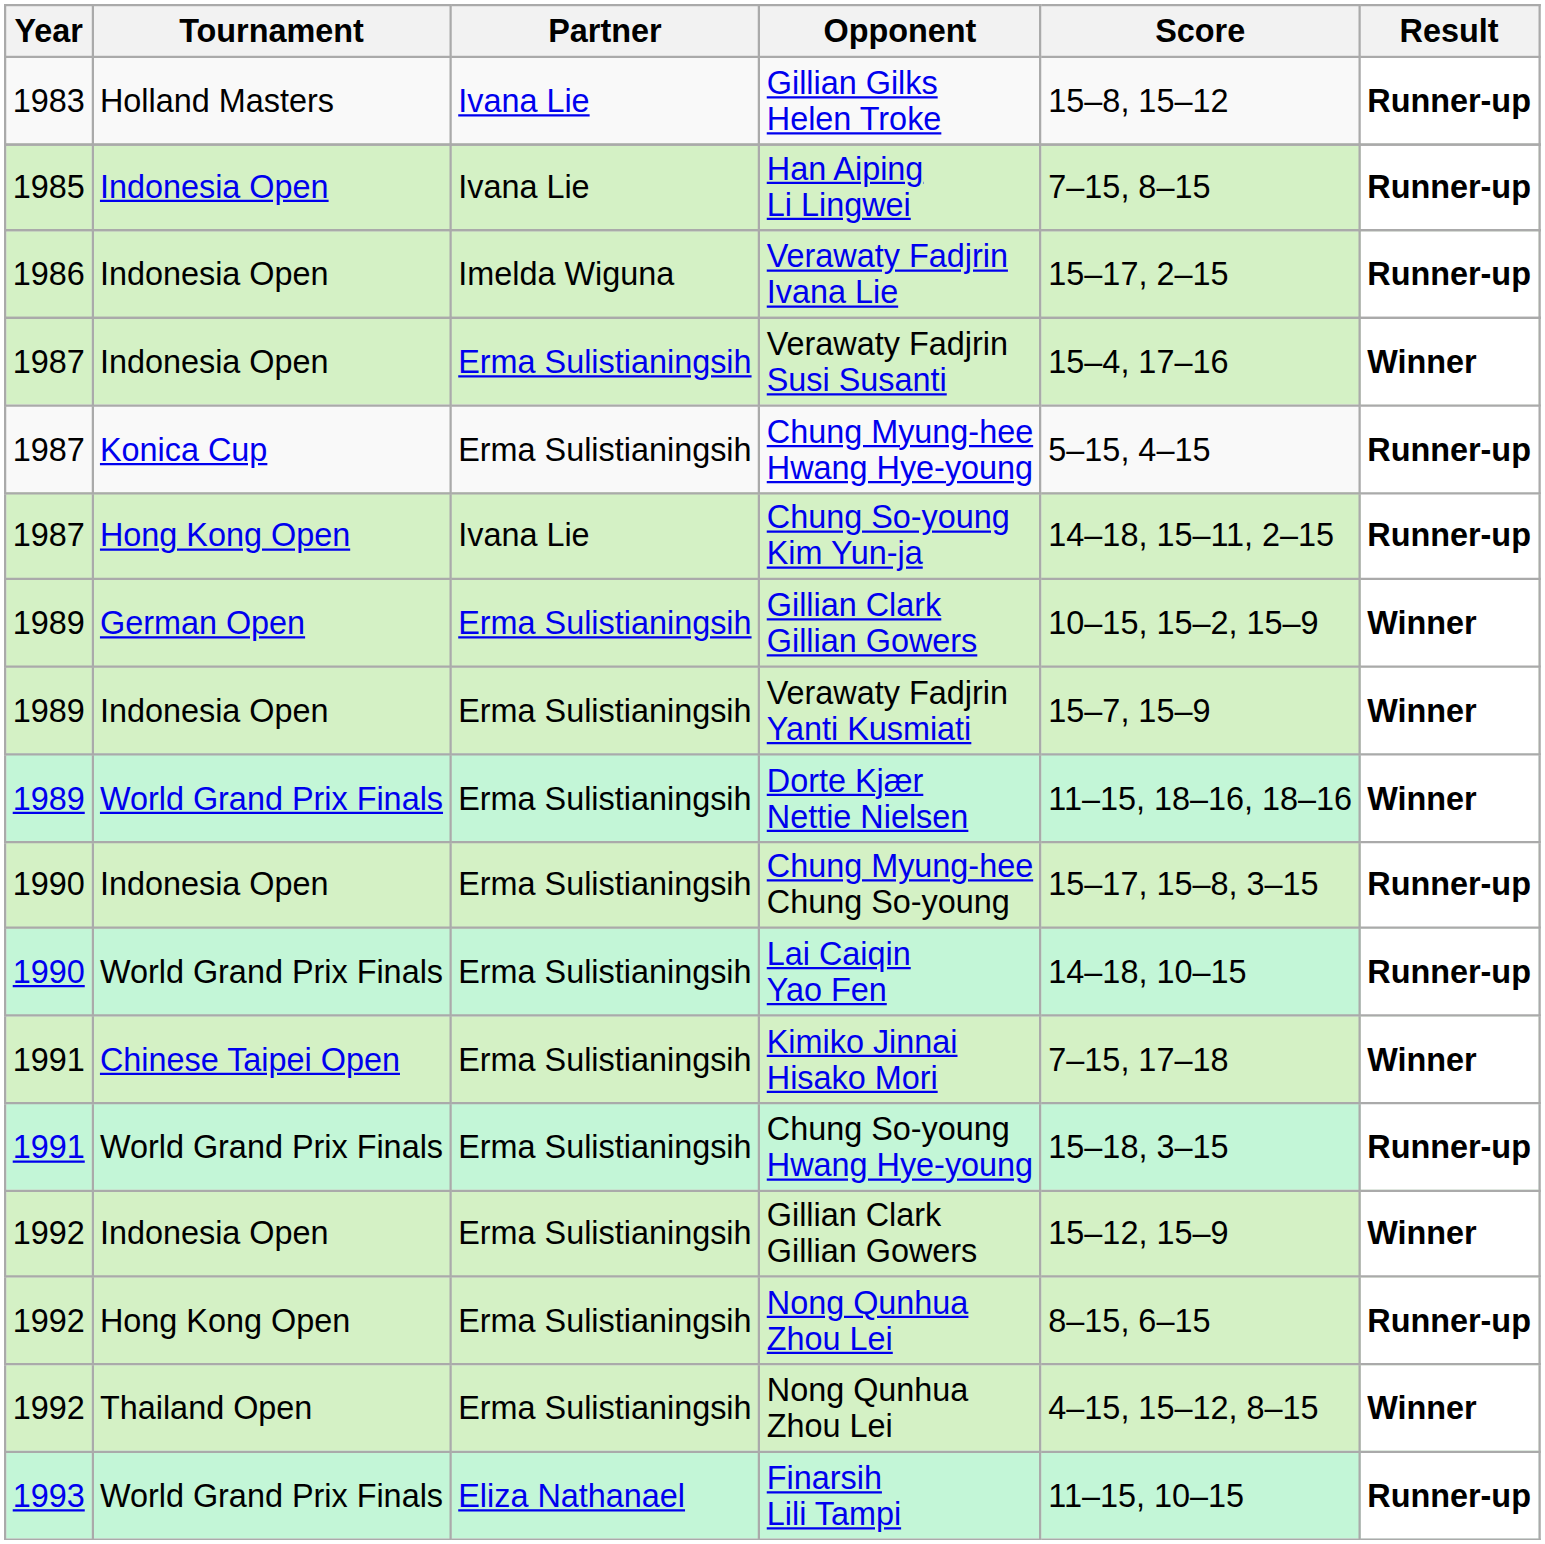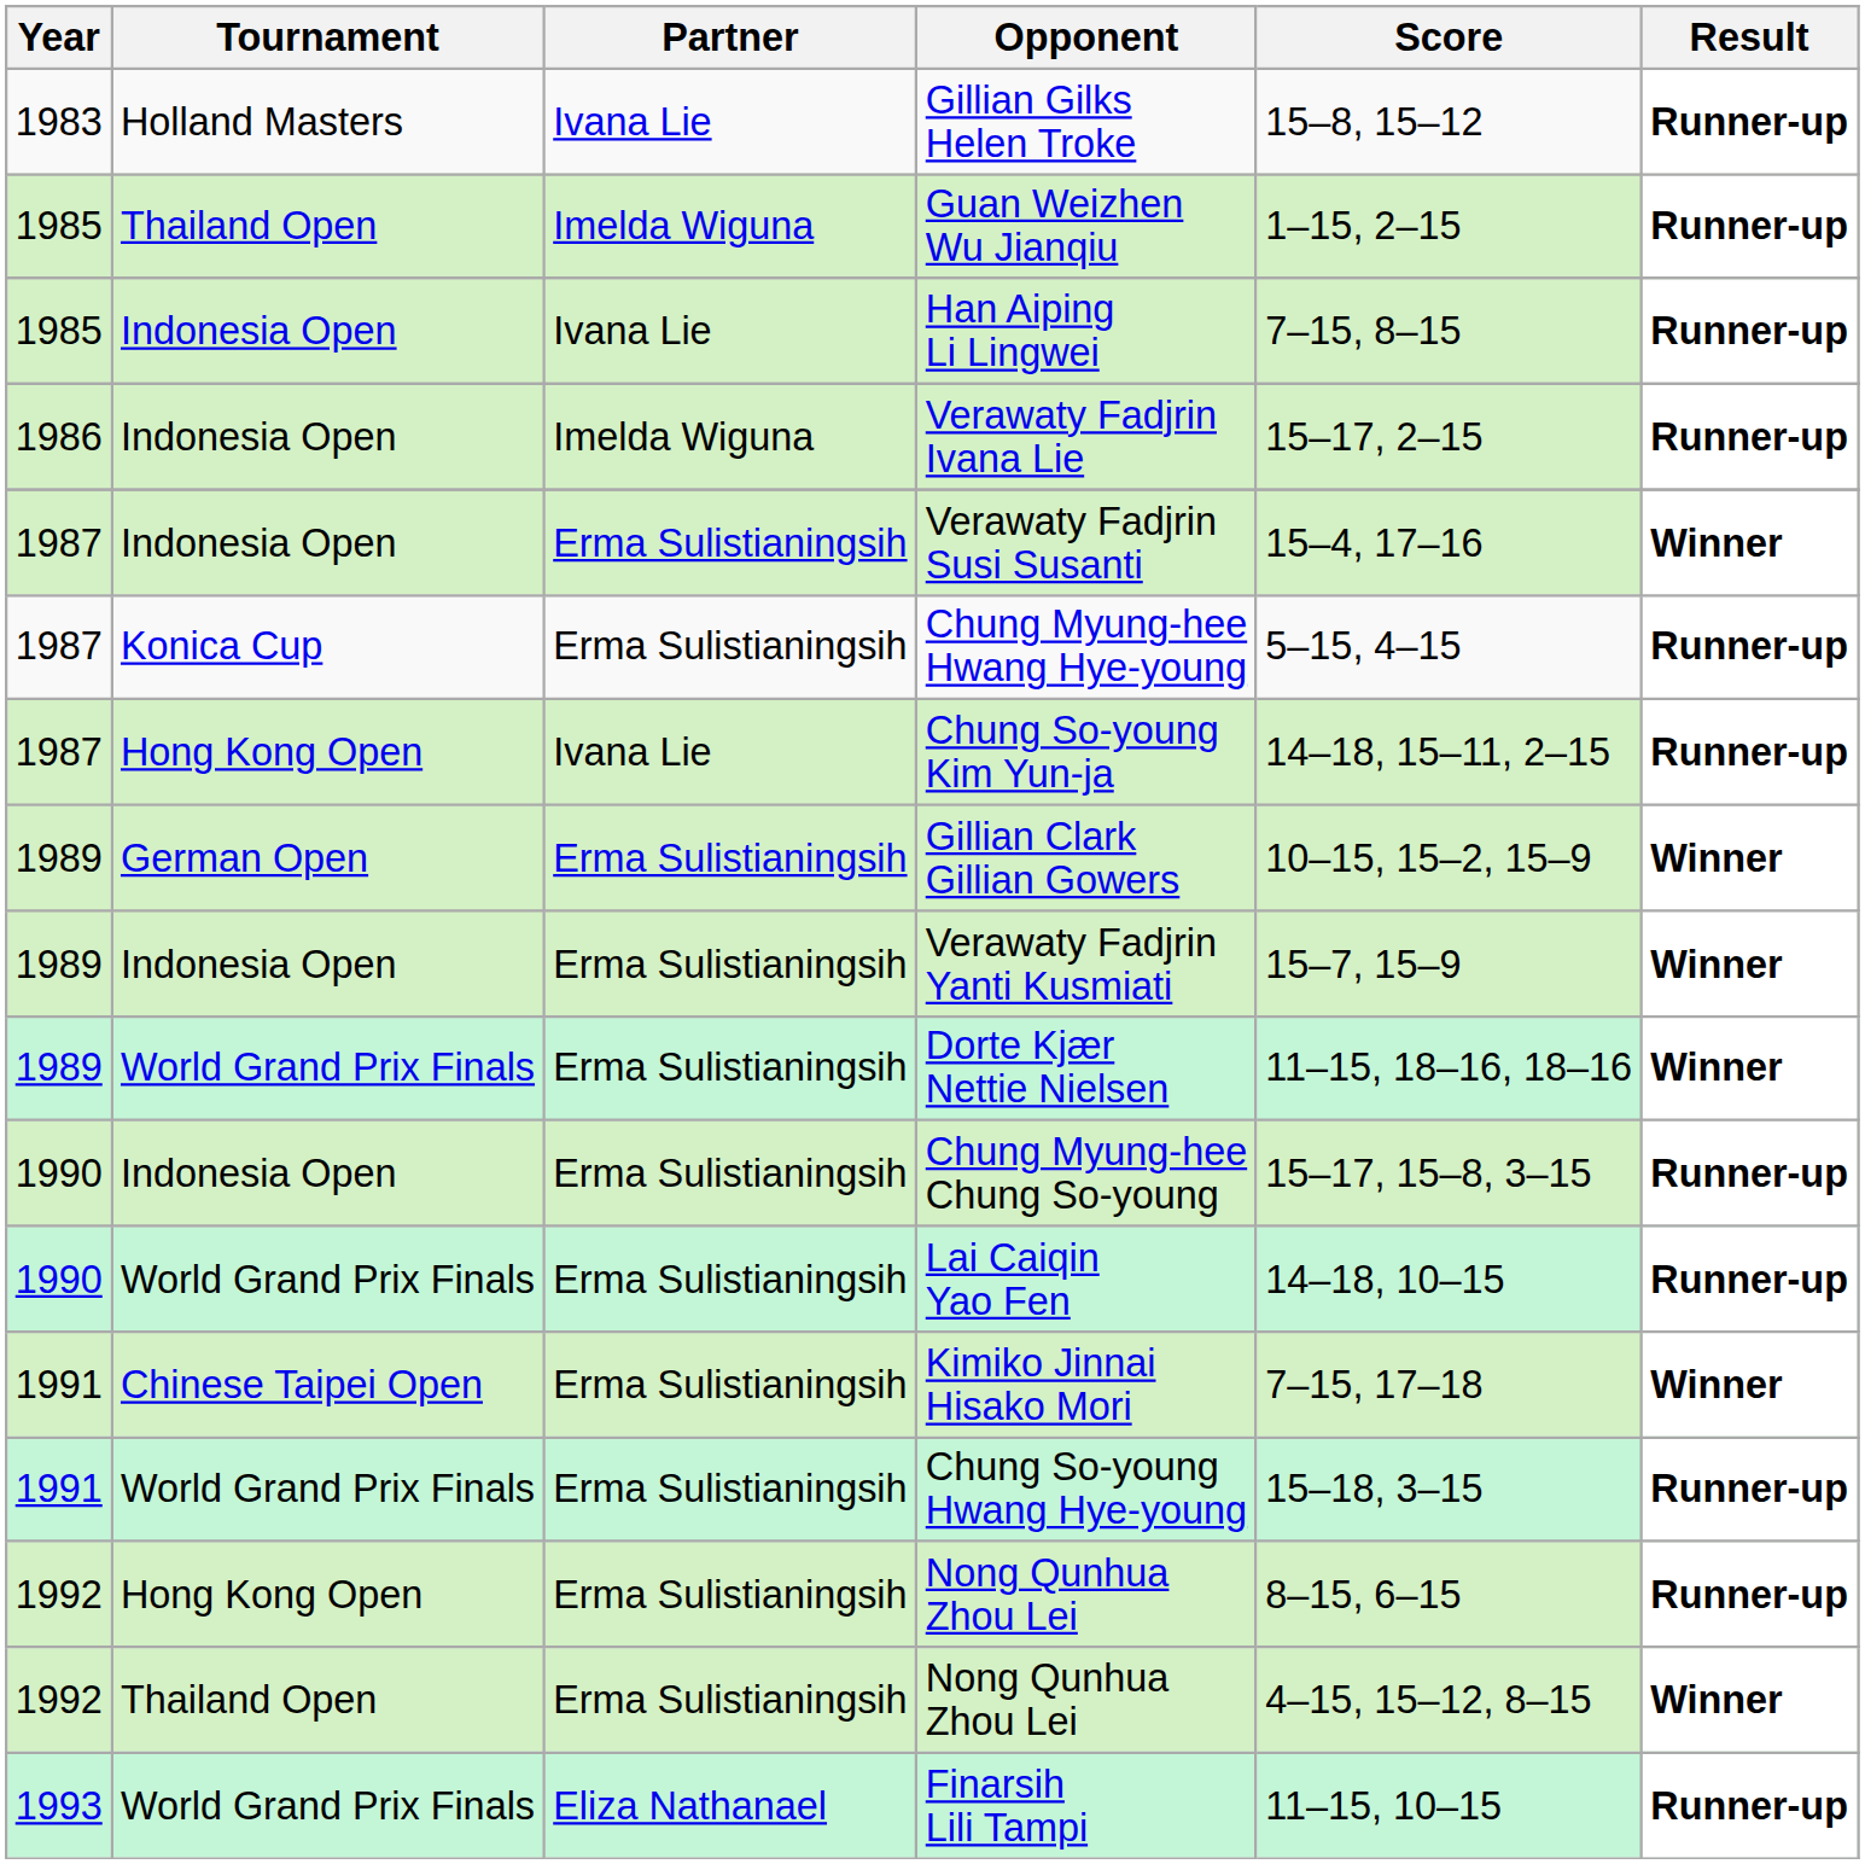 <table class="sortable wikitable" style="font-size: 90%;">
 <tr>
 <th>Year</th>
 <th>Tournament</th>
 <th>Partner</th>
 <th>Opponent</th>
 <th>Score</th>
 <th>Result</th>
 </tr>
 <tr>
 <td align="center">1983</td>
 <td align="left">Holland Masters</td>
 <td align="left"> <a href='#'>Ivana Lie</a></td>
 <td align="left"> <a href='#'>Gillian Gilks</a><br> <a href='#'>Helen Troke</a></td>
 <td align="left">15–8, 15–12</td>
+<td style="text-align:left; background:white"> <strong>Runner-up</strong></td>
+</tr>
+<tr style="background:#D4F1C5">
+<td align="center">1985</td>
+<td align="left"><a href='#'>Thailand Open</a></td>
+<td align="left"> <a href='#'>Imelda Wiguna</a></td>
+<td align="left"> <a href='#'>Guan Weizhen</a> <br>  <a href='#'>Wu Jianqiu</a></td>
+<td align="left">1–15, 2–15</td>
 <td style="text-align:left; background:white"> <strong>Runner-up</strong></td>
 </tr>
 <tr>
 </tr>
 <tr style="background:#D4F1C5">
 <td align="center">1985</td>
 <td align="left"><a href='#'>Indonesia Open</a></td>
 <td align="left"> Ivana Lie</td>
 <td align="left"> <a href='#'>Han Aiping</a><br> <a href='#'>Li Lingwei</a></td>
 <td align="left">7–15, 8–15</td>
 <td style="text-align:left; background:white"> <strong>Runner-up</strong></td>
 </tr>
 <tr>
 </tr>
 <tr style="background:#D4F1C5">
 <td align="center">1986</td>
 <td align="left">Indonesia Open</td>
 <td align="left"> Imelda Wiguna</td>
 <td align="left"> <a href='#'>Verawaty Fadjrin</a><br> <a href='#'>Ivana Lie</a></td>
 <td align="left">15–17, 2–15</td>
 <td style="text-align:left; background:white"> <strong>Runner-up</strong></td>
 </tr>
 <tr>
 </tr>
 <tr style="background:#D4F1C5">
 <td align="center">1987</td>
 <td align="left">Indonesia Open</td>
 <td align="left"> <a href='#'>Erma Sulistianingsih</a></td>
 <td align="left"> Verawaty Fadjrin<br> <a href='#'>Susi Susanti</a></td>
 <td align="left">15–4, 17–16</td>
 <td style="text-align:left; background:white"> <strong>Winner</strong></td>
 </tr>
 <tr>
 <td align="center">1987</td>
 <td align="left"><a href='#'>Konica Cup</a></td>
 <td align="left"> Erma Sulistianingsih</td>
 <td align="left"> <a href='#'>Chung Myung-hee</a><br> <a href='#'>Hwang Hye-young</a></td>
 <td align="left">5–15, 4–15</td>
 <td style="text-align:left; background:white"> <strong>Runner-up</strong></td>
 </tr>
 <tr style="background:#D4F1C5">
 <td align="center">1987</td>
 <td align="left"><a href='#'>Hong Kong Open</a></td>
 <td align="left"> Ivana Lie</td>
 <td align="left"> <a href='#'>Chung So-young</a><br> <a href='#'>Kim Yun-ja</a></td>
 <td align="left">14–18, 15–11, 2–15</td>
 <td style="text-align:left; background:white"> <strong>Runner-up</strong></td>
 </tr>
 <tr style="background:#D4F1C5">
 <td align="center">1989</td>
 <td align="left"><a href='#'>German Open</a></td>
 <td align="left"> <a href='#'>Erma Sulistianingsih</a></td>
 <td align="left"> <a href='#'>Gillian Clark</a><br> <a href='#'>Gillian Gowers</a></td>
 <td align="left">10–15, 15–2, 15–9</td>
 <td style="text-align:left; background:white"> <strong>Winner</strong></td>
 </tr>
 <tr style="background:#D4F1C5">
 <td align="center">1989</td>
 <td align="left">Indonesia Open</td>
 <td align="left"> Erma Sulistianingsih</td>
 <td align="left"> Verawaty Fadjrin<br> <a href='#'>Yanti Kusmiati</a></td>
 <td align="left">15–7, 15–9</td>
 <td style="text-align:left; background:white"> <strong>Winner</strong></td>
 </tr>
 <tr style="background:#C3F6D7">
 <td align="center"><a href='#'>1989</a></td>
 <td align="left"><a href='#'>World Grand Prix Finals</a></td>
 <td align="left"> Erma Sulistianingsih</td>
 <td align="left"> <a href='#'>Dorte Kjær</a><br> <a href='#'>Nettie Nielsen</a></td>
 <td align="left">11–15, 18–16, 18–16</td>
 <td style="text-align:left; background:white"> <strong>Winner</strong></td>
 </tr>
 <tr style="background:#D4F1C5">
 <td align="center">1990</td>
 <td align="left">Indonesia Open</td>
 <td align="left"> Erma Sulistianingsih</td>
 <td align="left"> <a href='#'>Chung Myung-hee</a><br> Chung So-young</td>
 <td align="left">15–17, 15–8, 3–15</td>
 <td style="text-align:left; background:white"> <strong>Runner-up</strong></td>
 </tr>
 <tr style="background:#C3F6D7">
 <td align="center"><a href='#'>1990</a></td>
 <td align="left">World Grand Prix Finals</td>
 <td align="left"> Erma Sulistianingsih</td>
 <td align="left"> <a href='#'>Lai Caiqin</a><br> <a href='#'>Yao Fen</a></td>
 <td align="left">14–18, 10–15</td>
 <td style="text-align:left; background:white"> <strong>Runner-up</strong></td>
 </tr>
 <tr style="background:#D4F1C5">
 <td align="center">1991</td>
 <td align="left"><a href='#'>Chinese Taipei Open</a></td>
 <td align="left"> Erma Sulistianingsih</td>
 <td align="left"> <a href='#'>Kimiko Jinnai</a><br> <a href='#'>Hisako Mori</a></td>
 <td align="left">7–15, 17–18</td>
 <td style="text-align:left; background:white"> <strong>Winner</strong></td>
 </tr>
 <tr style="background:#C3F6D7">
 <td align="center"><a href='#'>1991</a></td>
 <td align="left">World Grand Prix Finals</td>
 <td align="left"> Erma Sulistianingsih</td>
 <td align="left"> Chung So-young<br> <a href='#'>Hwang Hye-young</a></td>
 <td align="left">15–18, 3–15</td>
 <td style="text-align:left; background:white"> <strong>Runner-up</strong></td>
 </tr>
 <tr style="background:#D4F1C5">
 <td align="center">1992</td>
-<td align="left">Indonesia Open</td>
-<td align="left"> Erma Sulistianingsih</td>
-<td align="left"> Gillian Clark<br> Gillian Gowers</td>
-<td align="left">15–12, 15–9</td>
-<td style="text-align:left; background:white"> <strong>Winner</strong></td>
-</tr>
-<tr style="background:#D4F1C5">
-<td align="center">1992</td>
 <td align="left">Hong Kong Open</td>
 <td align="left"> Erma Sulistianingsih</td>
 <td align="left"> <a href='#'>Nong Qunhua</a><br> <a href='#'>Zhou Lei</a></td>
 <td align="left">8–15, 6–15</td>
 <td style="text-align:left; background:white"> <strong>Runner-up</strong></td>
 </tr>
 <tr style="background:#D4F1C5">
 <td align="center">1992</td>
 <td align="left">Thailand Open</td>
 <td align="left"> Erma Sulistianingsih</td>
 <td align="left"> Nong Qunhua<br> Zhou Lei</td>
 <td align="left">4–15, 15–12, 8–15</td>
 <td style="text-align:left; background:white"> <strong>Winner</strong></td>
 </tr>
 <tr style="background:#C3F6D7">
 <td align="center"><a href='#'>1993</a></td>
 <td align="left">World Grand Prix Finals</td>
 <td align="left"> <a href='#'>Eliza Nathanael</a></td>
 <td align="left"> <a href='#'>Finarsih</a><br> <a href='#'>Lili Tampi</a></td>
 <td align="left">11–15, 10–15</td>
 <td style="text-align:left; background:white"> <strong>Runner-up</strong></td>
 </tr>
 </table>
